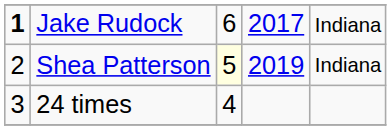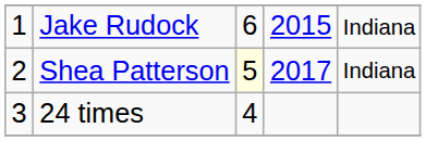 <table class="wikitable">
 <tr>
 </tr>
 <tr>
-<td><strong>1</strong></td>
+<td>1</td>
 <td><a href='#'>Jake Rudock</a></td>
 <td>6</td>
-<td><a href='#'>2017</a></td>
+<td><a href='#'>2015</a></td>
 <td style="font-size:80%;">Indiana</td>
 </tr>
 <tr>
 <td>2</td>
 <td><a href='#'>Shea Patterson</a></td>
 <td style="background: lightyellow;">5</td>
-<td><a href='#'>2019</a></td>
+<td><a href='#'>2017</a></td>
 <td style="font-size:80%;">Indiana</td>
 </tr>
 <tr>
 <td>3</td>
 <td>24 times</td>
 <td>4</td>
 <td></td>
 <td style="font-size:80%;"></td>
 </tr>
 <tr>
 </tr>
 </table>
